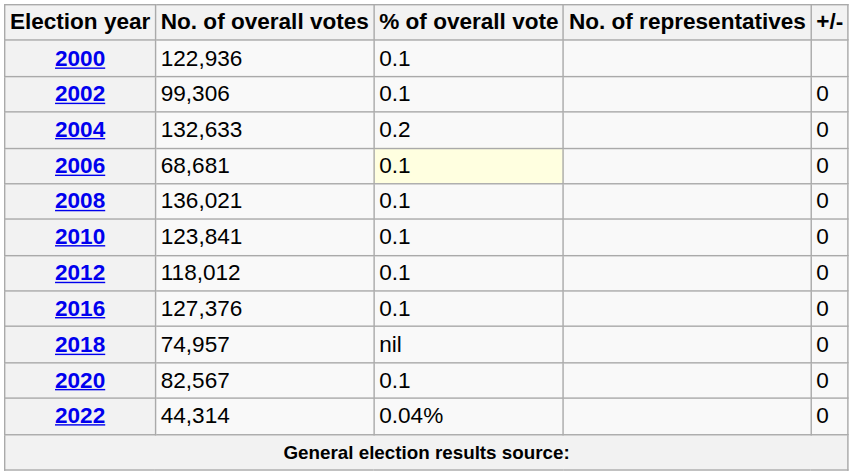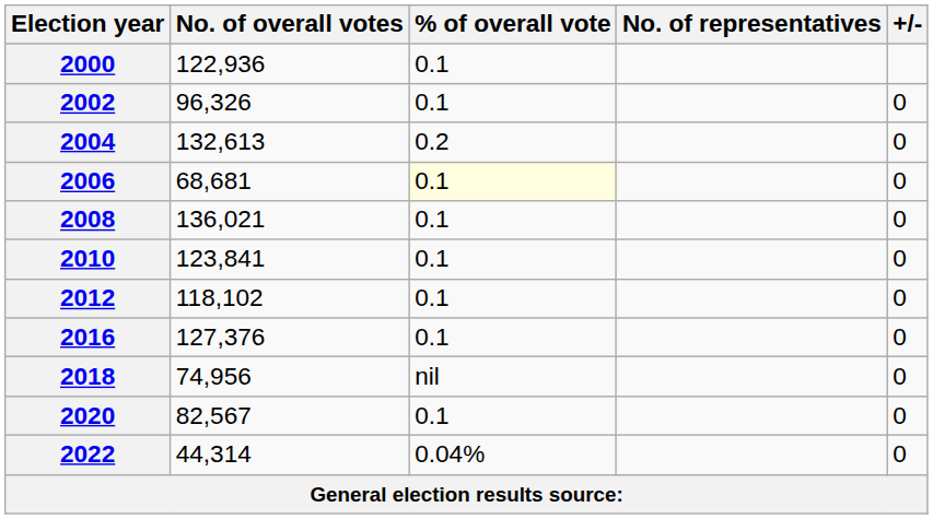 <table class="wikitable">
 <tr>
 <th>Election year</th>
 <th>No. of overall votes</th>
 <th>% of overall vote</th>
 <th>No. of representatives</th>
 <th>+/-</th>
 </tr>
 <tr>
 <th><a href='#'>2000</a></th>
 <td>122,936</td>
 <td>0.1</td>
 <td></td>
 <td></td>
 </tr>
 <tr>
 <th><a href='#'>2002</a></th>
-<td>99,306</td>
+<td>96,326</td>
 <td>0.1</td>
 <td></td>
 <td> 0</td>
 </tr>
 <tr>
 <th><a href='#'>2004</a></th>
-<td>132,633</td>
+<td>132,613</td>
 <td>0.2</td>
 <td></td>
 <td> 0</td>
 </tr>
 <tr>
 <th><a href='#'>2006</a></th>
 <td>68,681</td>
 <td style="background: lightyellow;">0.1</td>
 <td></td>
 <td> 0</td>
 </tr>
 <tr>
 <th><a href='#'>2008</a></th>
 <td>136,021</td>
 <td>0.1</td>
 <td></td>
 <td> 0</td>
 </tr>
 <tr>
 <th><a href='#'>2010</a></th>
 <td>123,841</td>
 <td>0.1</td>
 <td></td>
 <td> 0</td>
 </tr>
 <tr>
 <th><a href='#'>2012</a></th>
-<td>118,012</td>
+<td>118,102</td>
 <td>0.1</td>
 <td></td>
 <td> 0</td>
 </tr>
 <tr>
 <th><a href='#'>2016</a></th>
 <td>127,376</td>
 <td>0.1</td>
 <td></td>
 <td> 0</td>
 </tr>
 <tr>
 <th><a href='#'>2018</a></th>
-<td>74,957</td>
+<td>74,956</td>
 <td>nil</td>
 <td></td>
 <td> 0</td>
 </tr>
 <tr>
 <th><a href='#'>2020</a></th>
 <td>82,567</td>
 <td>0.1</td>
 <td></td>
 <td> 0</td>
 </tr>
 <tr>
 <th><a href='#'>2022</a></th>
 <td>44,314</td>
 <td>0.04%</td>
 <td></td>
 <td> 0</td>
 </tr>
 <tr>
 <th colspan="5"><small>General election results source:</small></th>
 </tr>
 </table>
